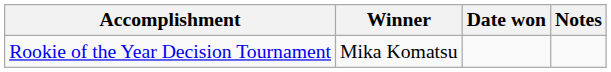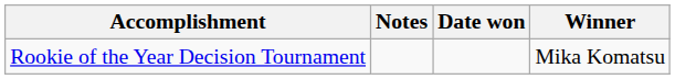 <table class="wikitable">
 <tr>
 <th>Accomplishment</th>
+<th>Notes</th>
+<th>Date won</th>
 <th>Winner</th>
-<th>Date won</th>
-<th>Notes</th>
 </tr>
 <tr>
 <td><a href='#'>Rookie of the Year Decision Tournament</a></td>
-<td>Mika Komatsu</td>
 <td></td>
 <td></td>
+<td>Mika Komatsu</td>
 </tr>
 </table>
